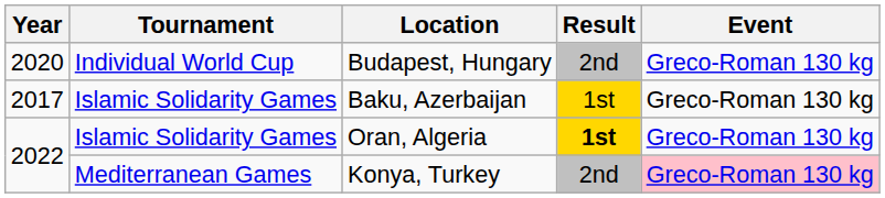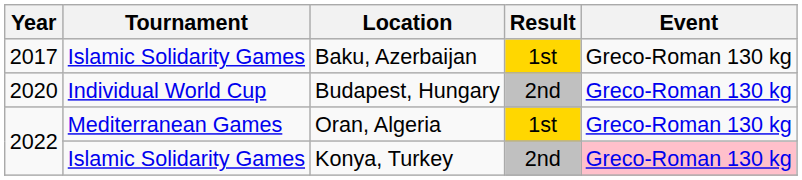 <table class="wikitable" style="font-size:95%;">
 <tr>
 <th>Year</th>
 <th>Tournament</th>
 <th>Location</th>
 <th>Result</th>
 <th>Event</th>
 </tr>
 <tr>
+<td>2017</td>
+<td><a href='#'>Islamic Solidarity Games</a></td>
+<td>Baku, Azerbaijan</td>
+<td align="center" bgcolor="gold">1st</td>
+<td>Greco-Roman 130 kg</td>
+</tr>
+<tr>
 <td>2020</td>
 <td><a href='#'>Individual World Cup</a></td>
 <td>Budapest, Hungary</td>
 <td align="center" bgcolor="silver">2nd</td>
 <td><a href='#'>Greco-Roman 130 kg</a></td>
 </tr>
 <tr>
-<td>2017</td>
-<td><a href='#'>Islamic Solidarity Games</a></td>
-<td>Baku, Azerbaijan</td>
+<td rowspan=2>2022</td>
+<td><a href='#'>Mediterranean Games</a></td>
+<td>Oran, Algeria</td>
 <td align="center" bgcolor="gold">1st</td>
-<td>Greco-Roman 130 kg</td>
-</tr>
-<tr>
-<td rowspan=2>2022</td>
-<td><a href='#'>Islamic Solidarity Games</a></td>
-<td>Oran, Algeria</td>
-<td align="center" bgcolor="gold"><strong>1st</strong></td>
 <td><a href='#'>Greco-Roman 130 kg</a></td>
 </tr>
 <tr>
-<td><a href='#'>Mediterranean Games</a></td>
+<td><a href='#'>Islamic Solidarity Games</a></td>
 <td>Konya, Turkey</td>
 <td align="center" bgcolor="silver">2nd</td>
 <td style="background: pink;"><a href='#'>Greco-Roman 130 kg</a></td>
 </tr>
 </table>
